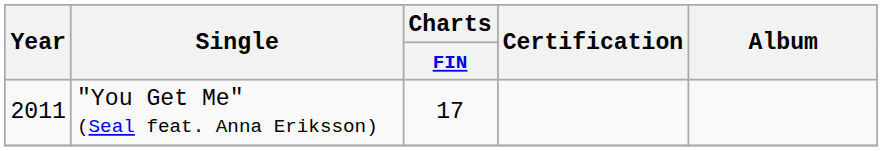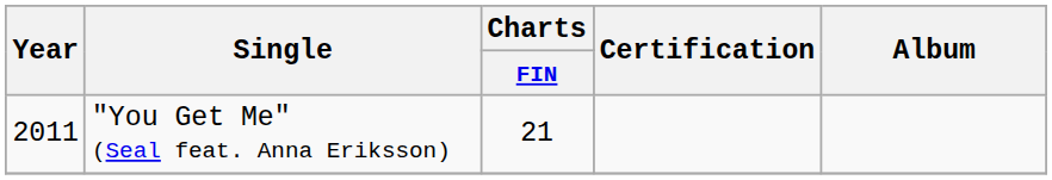 <table class="wikitable">
 <tr>
 <th align="center" rowspan="2">Year</th>
 <th align="center" rowspan="2" width="180">Single</th>
 <th align="center" colspan="1">Charts</th>
 <th align="center" rowspan="2" width="100">Certification</th>
 <th align="center" rowspan="2" width="100">Album</th>
 </tr>
 <tr>
 <th width="20"><small><a href='#'>FIN</a></small><br></th>
 </tr>
 <tr>
 <td align="center">2011</td>
 <td>"You Get Me" <br><small>(<a href='#'>Seal</a> feat. Anna Eriksson)</small></td>
-<td align="center">17</td>
+<td align="center">21</td>
 <td align="center"></td>
 <td></td>
 </tr>
 <tr>
 </tr>
 </table>
